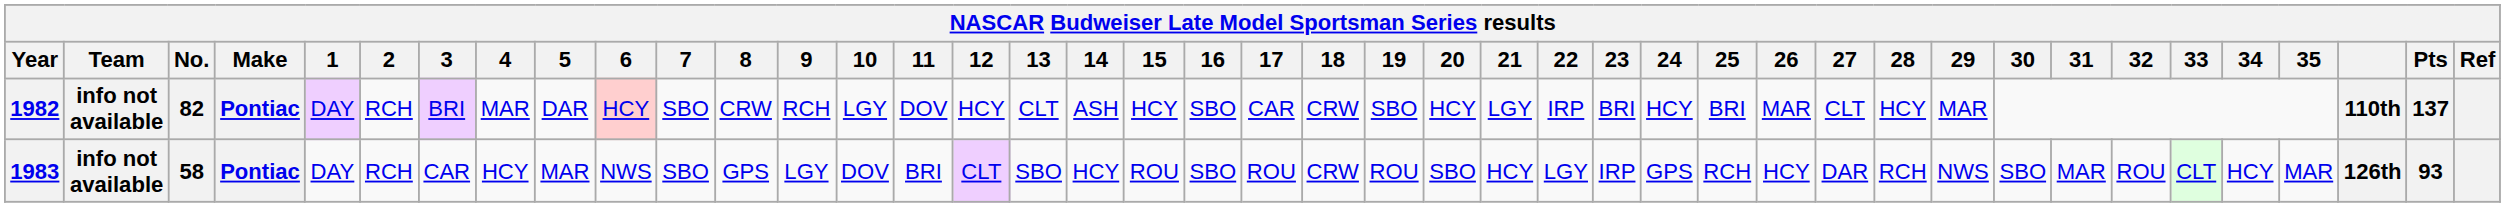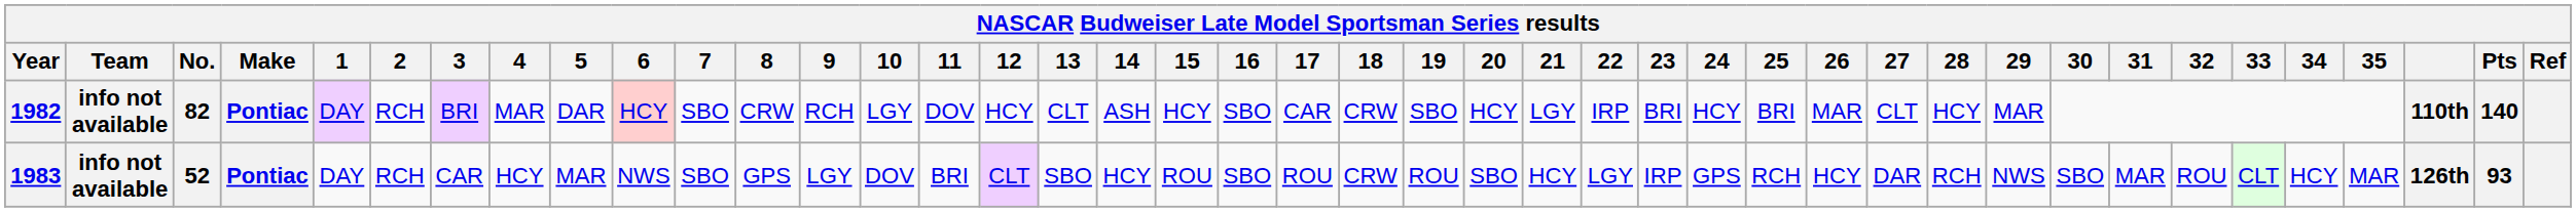 <table class="wikitable" style="text-align:center; font-size:75%">
 <tr>
 <th colspan=42><a href='#'>NASCAR</a> <a href='#'>Budweiser Late Model Sportsman Series</a> results</th>
 </tr>
 <tr>
 <th>Year</th>
 <th>Team</th>
 <th>No.</th>
 <th>Make</th>
 <th>1</th>
 <th>2</th>
 <th>3</th>
 <th>4</th>
 <th>5</th>
 <th>6</th>
 <th>7</th>
 <th>8</th>
 <th>9</th>
 <th>10</th>
 <th>11</th>
 <th>12</th>
 <th>13</th>
 <th>14</th>
 <th>15</th>
 <th>16</th>
 <th>17</th>
 <th>18</th>
 <th>19</th>
 <th>20</th>
 <th>21</th>
 <th>22</th>
 <th>23</th>
 <th>24</th>
 <th>25</th>
 <th>26</th>
 <th>27</th>
 <th>28</th>
 <th>29</th>
 <th>30</th>
 <th>31</th>
 <th>32</th>
 <th>33</th>
 <th>34</th>
 <th>35</th>
 <th></th>
 <th>Pts</th>
 <th>Ref</th>
 </tr>
 <tr>
 <th><a href='#'>1982</a></th>
 <th>info not available</th>
 <th>82</th>
 <th><a href='#'>Pontiac</a></th>
 <td style="background:#EFCFFF;"><a href='#'>DAY</a><br></td>
 <td><a href='#'>RCH</a></td>
 <td style="background:#EFCFFF;"><a href='#'>BRI</a><br></td>
 <td><a href='#'>MAR</a></td>
 <td><a href='#'>DAR</a></td>
 <td style="background:#FFCFCF;"><a href='#'>HCY</a><br></td>
 <td><a href='#'>SBO</a></td>
 <td><a href='#'>CRW</a></td>
 <td><a href='#'>RCH</a></td>
 <td><a href='#'>LGY</a></td>
 <td><a href='#'>DOV</a></td>
 <td><a href='#'>HCY</a></td>
 <td><a href='#'>CLT</a></td>
 <td><a href='#'>ASH</a></td>
 <td><a href='#'>HCY</a></td>
 <td><a href='#'>SBO</a></td>
 <td><a href='#'>CAR</a></td>
 <td><a href='#'>CRW</a></td>
 <td><a href='#'>SBO</a></td>
 <td><a href='#'>HCY</a></td>
 <td><a href='#'>LGY</a></td>
 <td><a href='#'>IRP</a></td>
 <td><a href='#'>BRI</a></td>
 <td><a href='#'>HCY</a></td>
 <td><a href='#'>BRI</a></td>
 <td><a href='#'>MAR</a></td>
 <td><a href='#'>CLT</a></td>
 <td><a href='#'>HCY</a></td>
 <td><a href='#'>MAR</a></td>
 <td colspan=6></td>
 <th>110th</th>
-<th>137</th>
+<th>140</th>
 <th></th>
 </tr>
 <tr>
 <th><a href='#'>1983</a></th>
 <th>info not available</th>
-<th>58</th>
+<th>52</th>
 <th><a href='#'>Pontiac</a></th>
 <td><a href='#'>DAY</a></td>
 <td><a href='#'>RCH</a></td>
 <td><a href='#'>CAR</a></td>
 <td><a href='#'>HCY</a></td>
 <td><a href='#'>MAR</a></td>
 <td><a href='#'>NWS</a></td>
 <td><a href='#'>SBO</a></td>
 <td><a href='#'>GPS</a></td>
 <td><a href='#'>LGY</a></td>
 <td><a href='#'>DOV</a></td>
 <td><a href='#'>BRI</a></td>
 <td style="background:#EFCFFF;"><a href='#'>CLT</a><br></td>
 <td><a href='#'>SBO</a></td>
 <td><a href='#'>HCY</a></td>
 <td><a href='#'>ROU</a></td>
 <td><a href='#'>SBO</a></td>
 <td><a href='#'>ROU</a></td>
 <td><a href='#'>CRW</a></td>
 <td><a href='#'>ROU</a></td>
 <td><a href='#'>SBO</a></td>
 <td><a href='#'>HCY</a></td>
 <td><a href='#'>LGY</a></td>
 <td><a href='#'>IRP</a></td>
 <td><a href='#'>GPS</a></td>
 <td><a href='#'>RCH</a></td>
 <td><a href='#'>HCY</a></td>
 <td><a href='#'>DAR</a></td>
 <td><a href='#'>RCH</a></td>
 <td><a href='#'>NWS</a></td>
 <td><a href='#'>SBO</a></td>
 <td><a href='#'>MAR</a></td>
 <td><a href='#'>ROU</a></td>
 <td style="background:#DFFFDF;"><a href='#'>CLT</a><br></td>
 <td><a href='#'>HCY</a></td>
 <td><a href='#'>MAR</a></td>
 <th>126th</th>
 <th>93</th>
 <th></th>
 </tr>
 </table>
